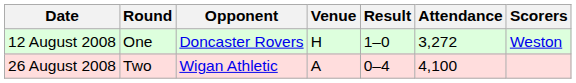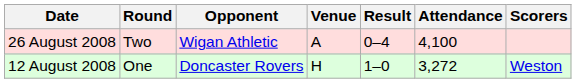 <table class="wikitable">
 <tr>
 <th>Date</th>
 <th>Round</th>
 <th>Opponent</th>
 <th>Venue</th>
 <th>Result</th>
 <th>Attendance</th>
 <th>Scorers</th>
 </tr>
+<tr bgcolor="#ffdddd">
+<td>26 August 2008</td>
+<td>Two</td>
+<td><a href='#'>Wigan Athletic</a></td>
+<td>A</td>
+<td>0–4</td>
+<td>4,100</td>
+<td></td>
+</tr>
 <tr bgcolor="#ddffdd">
 <td>12 August 2008</td>
 <td>One</td>
 <td><a href='#'>Doncaster Rovers</a></td>
 <td>H</td>
 <td>1–0</td>
 <td>3,272</td>
 <td><a href='#'>Weston</a></td>
 </tr>
-<tr bgcolor="#ffdddd">
-<td>26 August 2008</td>
-<td>Two</td>
-<td><a href='#'>Wigan Athletic</a></td>
-<td>A</td>
-<td>0–4</td>
-<td>4,100</td>
-<td></td>
-</tr>
 </table>
